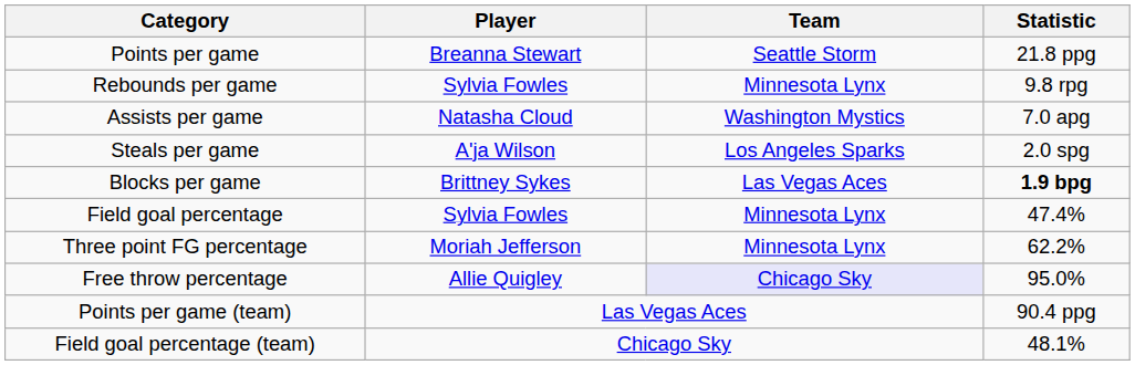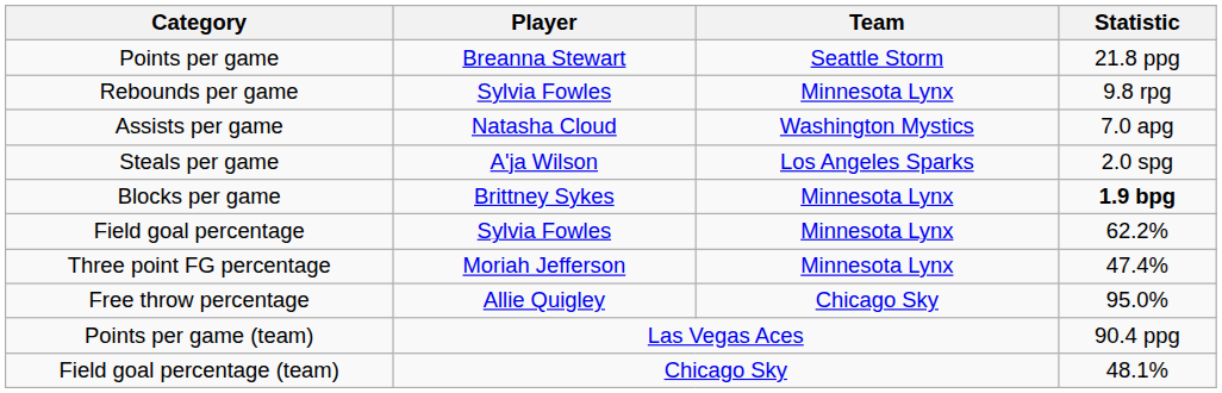 <table class="wikitable" style="width: 70%; text-align: center;">
 <tr>
 <th width=32%>Category</th>
 <th width=25%>Player</th>
 <th width=30%>Team</th>
 <th width=20%>Statistic</th>
 </tr>
 <tr>
 <td>Points per game</td>
 <td><a href='#'>Breanna Stewart</a></td>
 <td><a href='#'>Seattle Storm</a></td>
 <td>21.8 ppg</td>
 </tr>
 <tr>
 <td>Rebounds per game</td>
 <td><a href='#'>Sylvia Fowles</a></td>
 <td><a href='#'>Minnesota Lynx</a></td>
 <td>9.8 rpg</td>
 </tr>
 <tr>
 <td>Assists per game</td>
 <td><a href='#'>Natasha Cloud</a></td>
 <td><a href='#'>Washington Mystics</a></td>
 <td>7.0 apg</td>
 </tr>
 <tr>
 <td>Steals per game</td>
 <td><a href='#'>A'ja Wilson</a></td>
 <td><a href='#'>Los Angeles Sparks</a></td>
 <td>2.0 spg</td>
 </tr>
 <tr>
 <td>Blocks per game</td>
 <td><a href='#'>Brittney Sykes</a></td>
-<td><a href='#'>Las Vegas Aces</a></td>
+<td><a href='#'>Minnesota Lynx</a></td>
 <td><strong>1.9 bpg</strong></td>
 </tr>
 <tr>
 <td>Field goal percentage</td>
 <td><a href='#'>Sylvia Fowles</a></td>
 <td><a href='#'>Minnesota Lynx</a></td>
-<td>47.4%</td>
+<td>62.2%</td>
 </tr>
 <tr>
 <td>Three point FG percentage</td>
 <td><a href='#'>Moriah Jefferson</a></td>
 <td><a href='#'>Minnesota Lynx</a></td>
-<td>62.2%</td>
+<td>47.4%</td>
 </tr>
 <tr>
 <td>Free throw percentage</td>
 <td><a href='#'>Allie Quigley</a></td>
-<td style="background: lavender;"><a href='#'>Chicago Sky</a></td>
+<td><a href='#'>Chicago Sky</a></td>
 <td>95.0%</td>
 </tr>
 <tr>
 <td>Points per game (team)</td>
 <td colspan=2><a href='#'>Las Vegas Aces</a></td>
 <td>90.4 ppg</td>
 </tr>
 <tr>
 <td>Field goal percentage (team)</td>
 <td colspan=2><a href='#'>Chicago Sky</a></td>
 <td>48.1%</td>
 </tr>
 </table>
